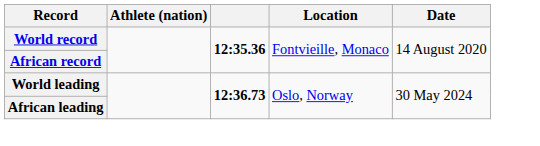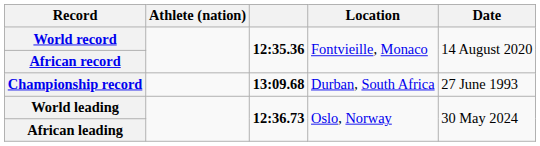 <table class="wikitable">
 <tr>
 <th scope="col">Record</th>
 <th scope="col">Athlete (nation)</th>
 <th scope="col"></th>
 <th scope="col">Location</th>
 <th scope="col">Date</th>
 </tr>
 <tr>
 <th scope="row"><a href='#'>World record</a></th>
 <td rowspan="2"></td>
 <td rowspan="2" align="center"><strong>12:35.36</strong></td>
 <td rowspan="2"><a href='#'>Fontvieille</a>, <a href='#'>Monaco</a></td>
 <td rowspan="2">14 August 2020</td>
 </tr>
 <tr>
 <th scope="row"><a href='#'>African record</a></th>
 </tr>
 <tr>
+<th><a href='#'>Championship record</a></th>
+<td></td>
+<td align="center"><strong>13:09.68</strong></td>
+<td><a href='#'>Durban</a>, <a href='#'>South Africa</a></td>
+<td>27 June 1993</td>
+</tr>
+<tr>
 <th scope="row">World leading</th>
 <td rowspan="2"></td>
 <td rowspan="2" align="center"><strong>12:36.73</strong></td>
 <td rowspan="2"><a href='#'>Oslo</a>, <a href='#'>Norway</a></td>
 <td rowspan="2">30 May 2024</td>
 </tr>
 <tr>
 <th scope="row">African leading</th>
 </tr>
 </table>
